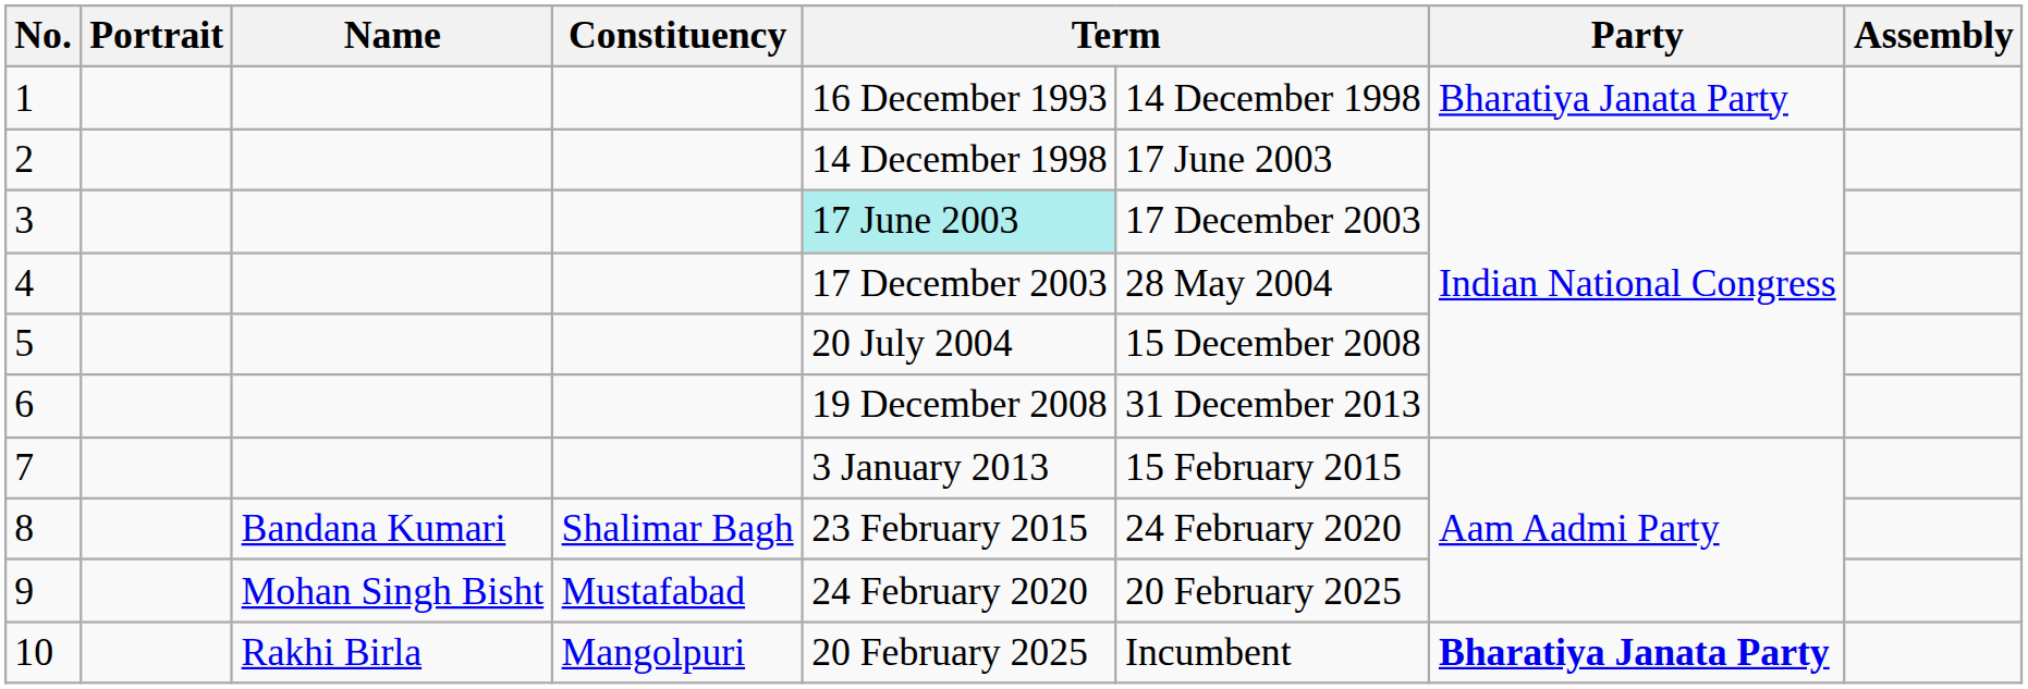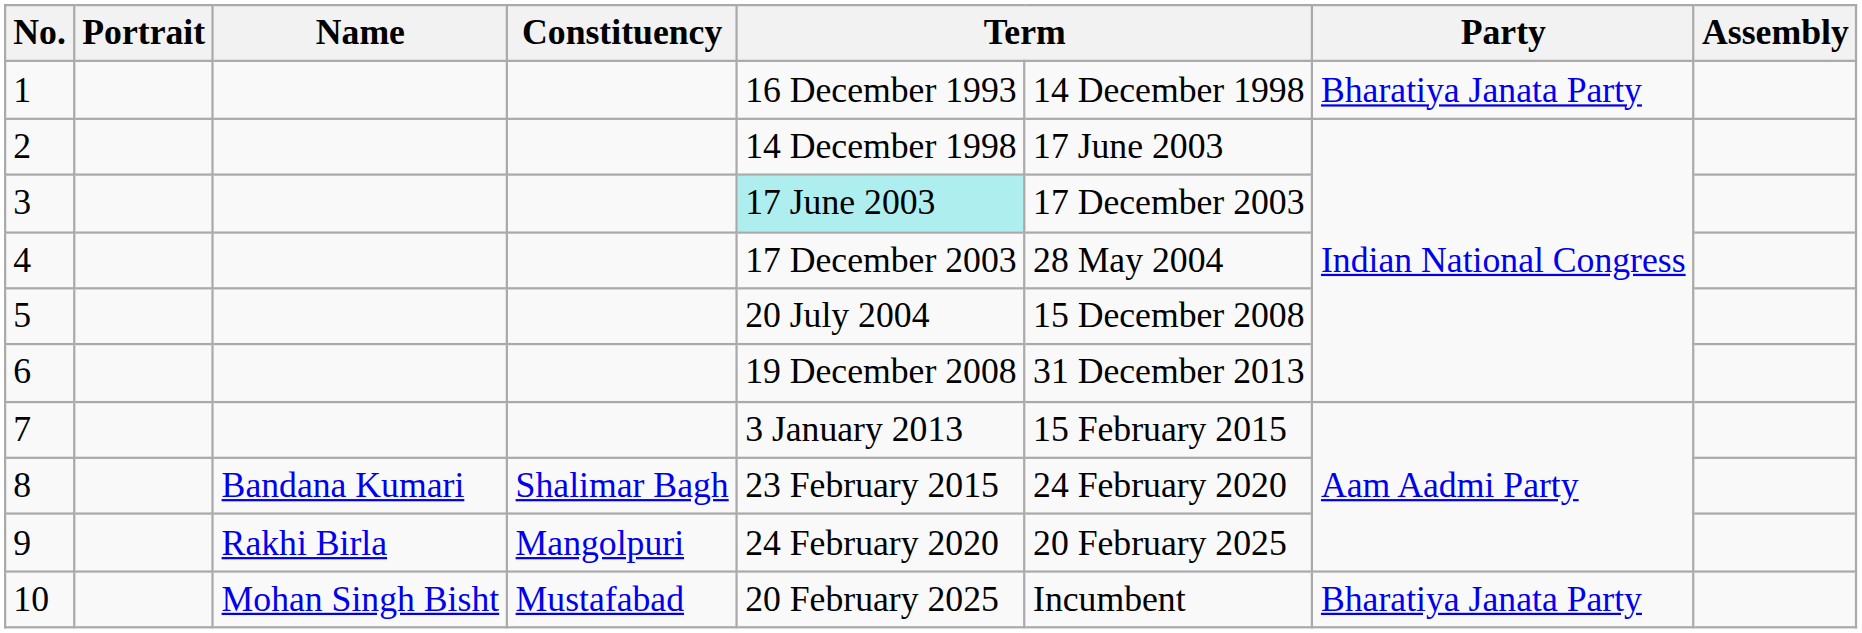 <table class="wikitable sortable">
 <tr>
 <th>No.</th>
 <th>Portrait</th>
 <th>Name</th>
 <th>Constituency</th>
 <th colspan="2">Term</th>
 <th>Party</th>
 <th>Assembly</th>
 </tr>
 <tr>
 <td>1</td>
 <td></td>
 <td></td>
 <td></td>
 <td>16 December 1993</td>
 <td>14 December 1998</td>
 <td><a href='#'>Bharatiya Janata Party</a></td>
 <td></td>
 </tr>
 <tr>
 <td>2</td>
 <td></td>
 <td></td>
 <td></td>
 <td>14 December 1998</td>
 <td>17 June 2003</td>
 <td rowspan="5"><a href='#'>Indian National Congress</a></td>
 <td></td>
 </tr>
 <tr>
 <td>3</td>
 <td></td>
 <td></td>
 <td></td>
 <td style="background: paleturquoise;">17 June 2003</td>
 <td>17 December 2003</td>
 <td></td>
 </tr>
 <tr>
 <td>4</td>
 <td></td>
 <td></td>
 <td></td>
 <td>17 December 2003</td>
 <td>28 May 2004</td>
 <td></td>
 </tr>
 <tr>
 <td>5</td>
 <td></td>
 <td></td>
 <td></td>
 <td>20 July 2004</td>
 <td>15 December 2008</td>
 <td></td>
 </tr>
 <tr>
 <td>6</td>
 <td></td>
 <td></td>
 <td></td>
 <td>19 December 2008</td>
 <td>31 December  2013</td>
 <td></td>
 </tr>
 <tr>
 <td>7</td>
 <td></td>
 <td></td>
 <td></td>
 <td>3 January 2013</td>
 <td>15 February 2015</td>
 <td rowspan="3"><a href='#'>Aam Aadmi Party</a></td>
 <td></td>
 </tr>
 <tr>
 <td>8</td>
 <td></td>
 <td><a href='#'>Bandana Kumari</a></td>
 <td><a href='#'>Shalimar Bagh</a></td>
 <td>23 February 2015</td>
 <td>24 February 2020</td>
 <td></td>
 </tr>
 <tr>
 <td>9</td>
 <td></td>
-<td><a href='#'>Mohan Singh Bisht</a></td>
-<td><a href='#'>Mustafabad</a></td>
+<td><a href='#'>Rakhi Birla</a></td>
+<td><a href='#'>Mangolpuri</a></td>
 <td>24 February 2020</td>
 <td>20 February 2025</td>
 <td></td>
 </tr>
 <tr>
 <td>10</td>
 <td></td>
-<td><a href='#'>Rakhi Birla</a></td>
-<td><a href='#'>Mangolpuri</a></td>
+<td><a href='#'>Mohan Singh Bisht</a></td>
+<td><a href='#'>Mustafabad</a></td>
 <td>20 February 2025</td>
 <td>Incumbent</td>
-<td><strong><a href='#'>Bharatiya Janata Party</a></strong></td>
+<td><a href='#'>Bharatiya Janata Party</a></td>
 <td></td>
 </tr>
 </table>
